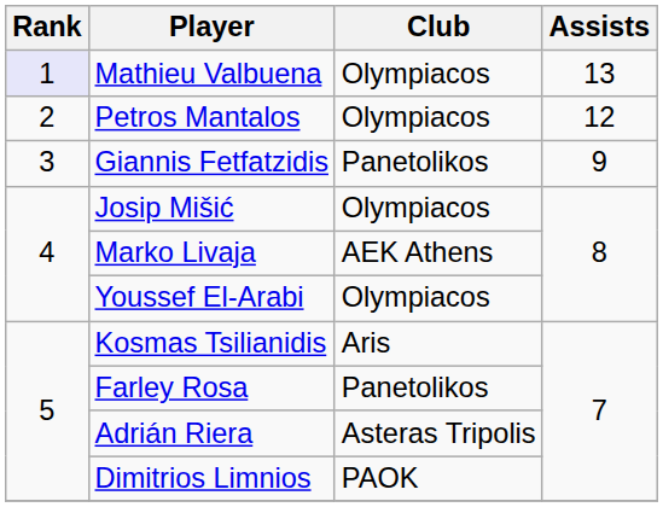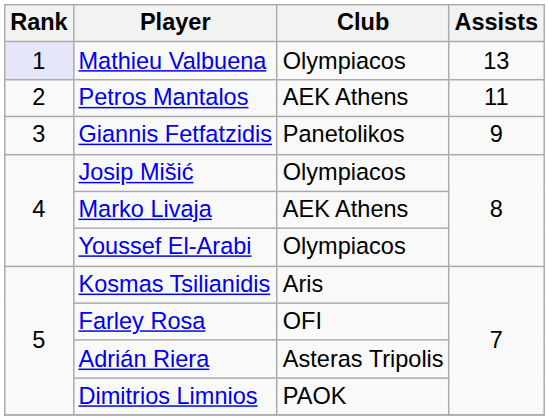 <table class="wikitable sortable" style="text-align:center">
 <tr>
 <th>Rank</th>
 <th>Player</th>
 <th>Club</th>
 <th>Assists</th>
 </tr>
 <tr>
 <td style="background: lavender;">1</td>
 <td align="left"> <a href='#'>Mathieu Valbuena</a></td>
 <td align="left">Olympiacos</td>
 <td>13</td>
 </tr>
 <tr>
 <td>2</td>
 <td align="left"> <a href='#'>Petros Mantalos</a></td>
-<td align="left">Olympiacos</td>
-<td>12</td>
+<td align="left">AEK Athens</td>
+<td>11</td>
 </tr>
 <tr>
 <td>3</td>
 <td align="left"> <a href='#'>Giannis Fetfatzidis</a></td>
 <td align="left">Panetolikos</td>
 <td>9</td>
 </tr>
 <tr>
 <td rowspan=3>4</td>
 <td align="left"> <a href='#'>Josip Mišić</a></td>
 <td align="left">Olympiacos</td>
 <td rowspan=3>8</td>
 </tr>
 <tr>
 <td align="left"> <a href='#'>Marko Livaja</a></td>
 <td align="left">AEK Athens</td>
 </tr>
 <tr>
 <td align="left"> <a href='#'>Youssef El-Arabi</a></td>
 <td align="left">Olympiacos</td>
 </tr>
 <tr>
 <td rowspan=4>5</td>
 <td align="left"> <a href='#'>Kosmas Tsilianidis</a></td>
 <td align="left">Aris</td>
 <td rowspan=4>7</td>
 </tr>
 <tr>
 <td align="left"> <a href='#'>Farley Rosa</a></td>
-<td align="left">Panetolikos</td>
+<td align="left">OFI</td>
 </tr>
 <tr>
 <td align="left"> <a href='#'>Adrián Riera</a></td>
 <td align="left">Asteras Tripolis</td>
 </tr>
 <tr>
 <td align="left"> <a href='#'>Dimitrios Limnios</a></td>
 <td align="left">PAOK</td>
 </tr>
 <tr>
 </tr>
 </table>
